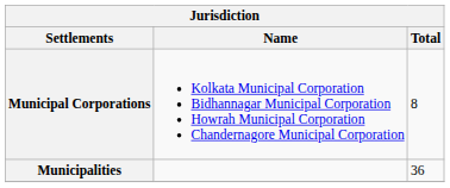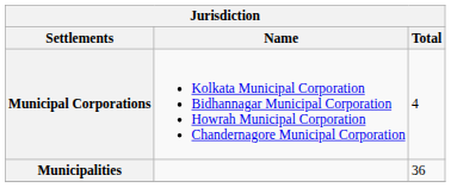 <table class="wikitable" style="width:200pt,">
 <tr>
 <th colspan="3" style="text-align: center,">Jurisdiction</th>
 </tr>
 <tr>
 <th style="text-align: center,">Settlements</th>
 <th style="text-align: center,">Name</th>
 <th style="text-align: center,">Total</th>
 </tr>
 <tr>
 <th>Municipal Corporations</th>
 <td><br><ul><li><a href='#'>Kolkata Municipal Corporation</a></li><li><a href='#'>Bidhannagar Municipal Corporation</a></li><li><a href='#'>Howrah Municipal Corporation</a></li><li><a href='#'>Chandernagore Municipal Corporation</a></li></ul></td>
-<td>8</td>
+<td>4</td>
 </tr>
 <tr>
 <th>Municipalities</th>
 <td><br></td>
 <td>36</td>
 </tr>
 <tr>
 </tr>
 </table>
